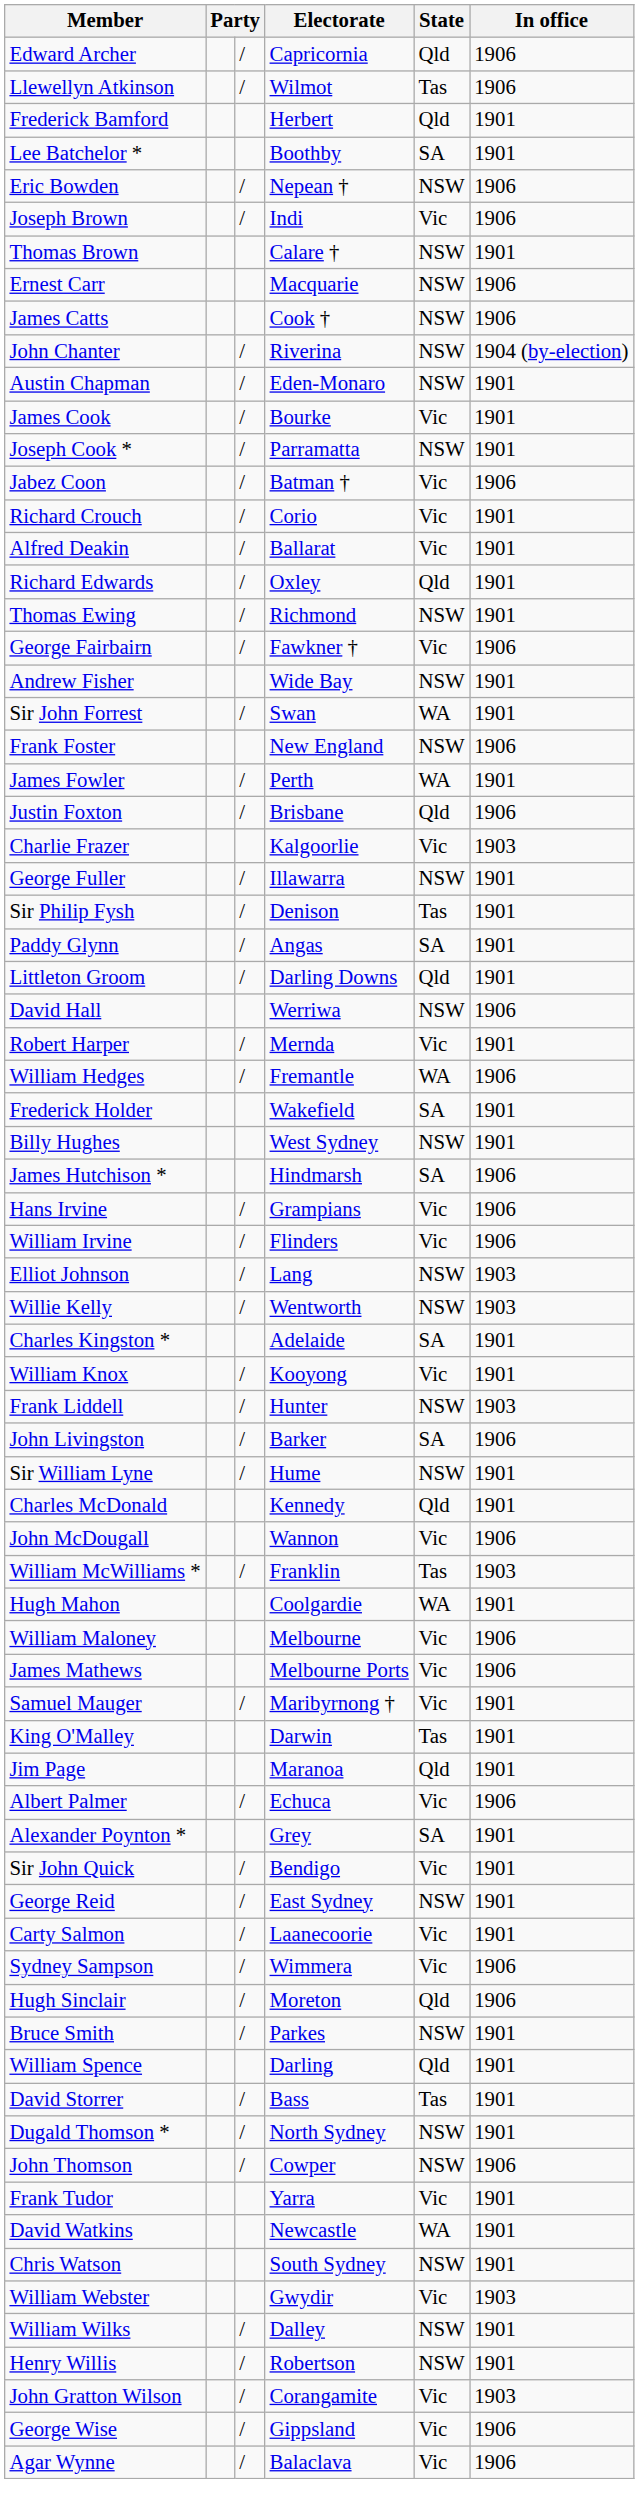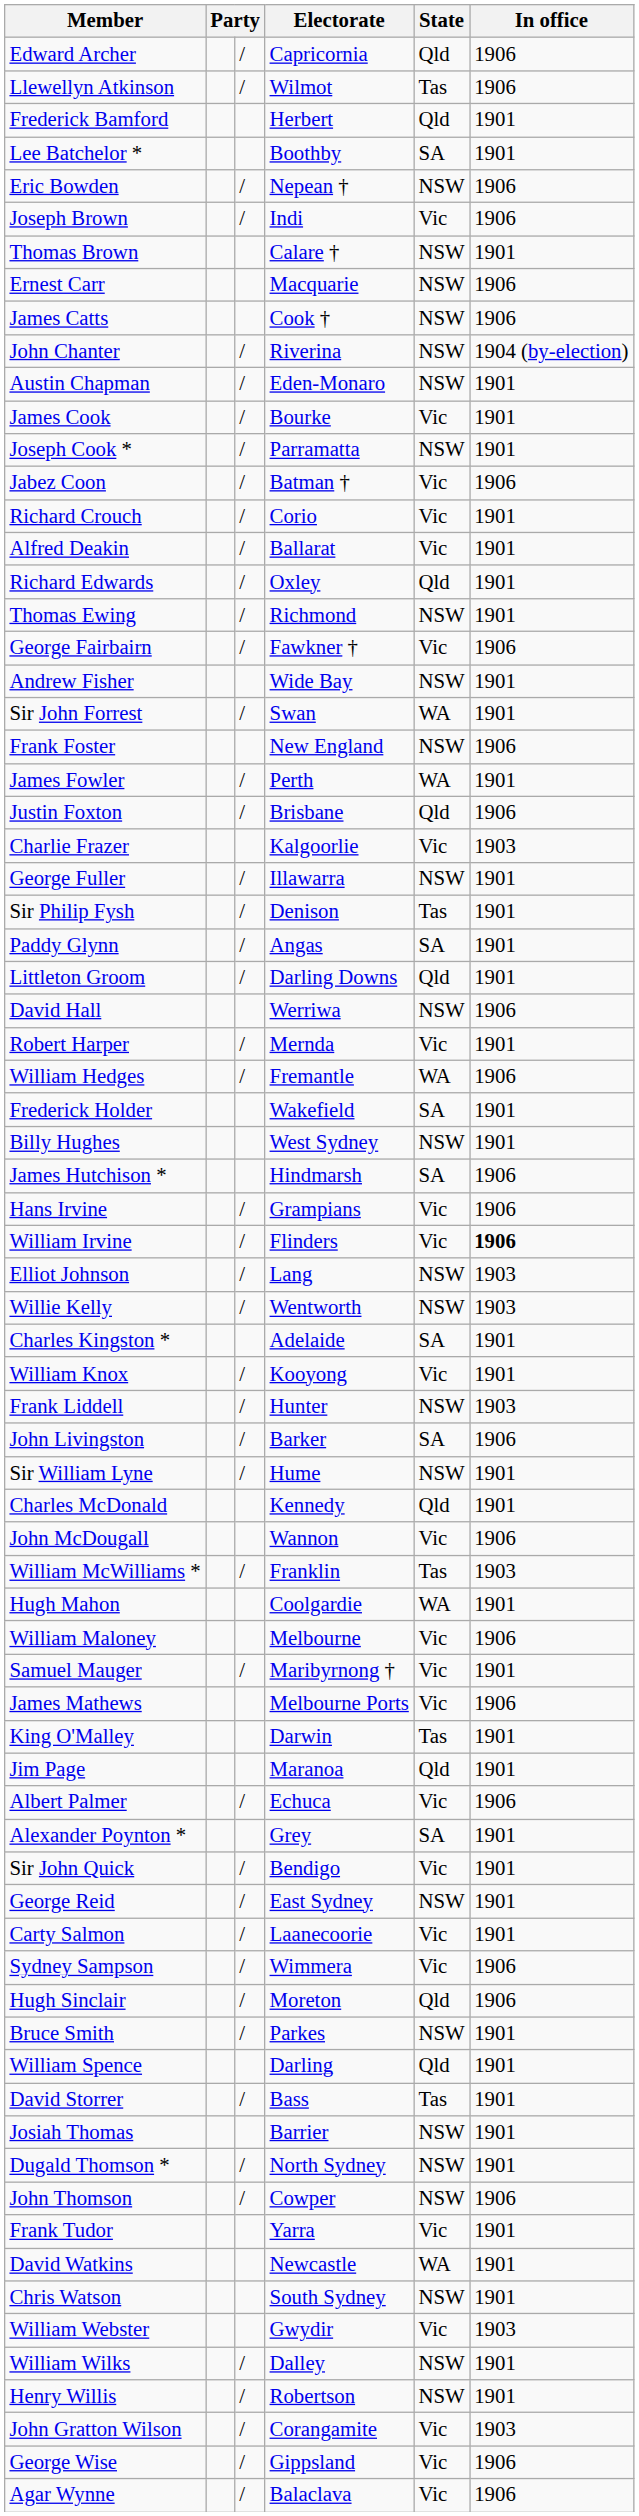 <table class="wikitable sortable">
 <tr>
 <th>Member</th>
 <th colspan=2>Party</th>
 <th>Electorate</th>
 <th>State</th>
 <th>In office</th>
 </tr>
 <tr>
 <td><a href='#'>Edward Archer</a></td>
 <td> </td>
 <td>/ </td>
 <td><a href='#'>Capricornia</a></td>
 <td>Qld</td>
 <td>1906</td>
 </tr>
 <tr>
 <td><a href='#'>Llewellyn Atkinson</a></td>
 <td> </td>
 <td>/</td>
 <td><a href='#'>Wilmot</a></td>
 <td>Tas</td>
 <td>1906</td>
 </tr>
 <tr>
 <td><a href='#'>Frederick Bamford</a></td>
 <td> </td>
 <td> </td>
 <td><a href='#'>Herbert</a></td>
 <td>Qld</td>
 <td>1901</td>
 </tr>
 <tr>
 <td><a href='#'>Lee Batchelor</a> *</td>
 <td> </td>
 <td></td>
 <td><a href='#'>Boothby</a></td>
 <td>SA</td>
 <td>1901</td>
 </tr>
 <tr>
 <td><a href='#'>Eric Bowden</a></td>
 <td> </td>
 <td>/</td>
 <td><a href='#'>Nepean</a> †</td>
 <td>NSW</td>
 <td>1906</td>
 </tr>
 <tr>
 <td><a href='#'>Joseph Brown</a></td>
 <td> </td>
 <td>/</td>
 <td><a href='#'>Indi</a></td>
 <td>Vic</td>
 <td>1906</td>
 </tr>
 <tr>
 <td><a href='#'>Thomas Brown</a></td>
 <td> </td>
 <td></td>
 <td><a href='#'>Calare</a> †</td>
 <td>NSW</td>
 <td>1901 </td>
 </tr>
 <tr>
 <td><a href='#'>Ernest Carr</a></td>
 <td> </td>
 <td></td>
 <td><a href='#'>Macquarie</a></td>
 <td>NSW</td>
 <td>1906</td>
 </tr>
 <tr>
 <td><a href='#'>James Catts</a></td>
 <td> </td>
 <td></td>
 <td><a href='#'>Cook</a> †</td>
 <td>NSW</td>
 <td>1906</td>
 </tr>
 <tr>
 <td><a href='#'>John Chanter</a> </td>
 <td> </td>
 <td>/ </td>
 <td><a href='#'>Riverina</a></td>
 <td>NSW</td>
 <td>1904 (<a href='#'>by-election</a>)</td>
 </tr>
 <tr>
 <td><a href='#'>Austin Chapman</a></td>
 <td> </td>
 <td>/</td>
 <td><a href='#'>Eden-Monaro</a></td>
 <td>NSW</td>
 <td>1901</td>
 </tr>
 <tr>
 <td><a href='#'>James Cook</a></td>
 <td> </td>
 <td>/</td>
 <td><a href='#'>Bourke</a></td>
 <td>Vic</td>
 <td>1901</td>
 </tr>
 <tr>
 <td><a href='#'>Joseph Cook</a> *</td>
 <td> </td>
 <td>/</td>
 <td><a href='#'>Parramatta</a></td>
 <td>NSW</td>
 <td>1901</td>
 </tr>
 <tr>
 <td><a href='#'>Jabez Coon</a></td>
 <td> </td>
 <td>/</td>
 <td><a href='#'>Batman</a> †</td>
 <td>Vic</td>
 <td>1906</td>
 </tr>
 <tr>
 <td><a href='#'>Richard Crouch</a></td>
 <td> </td>
 <td>/</td>
 <td><a href='#'>Corio</a></td>
 <td>Vic</td>
 <td>1901</td>
 </tr>
 <tr>
 <td><a href='#'>Alfred Deakin</a></td>
 <td> </td>
 <td>/</td>
 <td><a href='#'>Ballarat</a></td>
 <td>Vic</td>
 <td>1901</td>
 </tr>
 <tr>
 <td><a href='#'>Richard Edwards</a></td>
 <td> </td>
 <td>/</td>
 <td><a href='#'>Oxley</a></td>
 <td>Qld</td>
 <td>1901</td>
 </tr>
 <tr>
 <td><a href='#'>Thomas Ewing</a></td>
 <td> </td>
 <td>/</td>
 <td><a href='#'>Richmond</a></td>
 <td>NSW</td>
 <td>1901</td>
 </tr>
 <tr>
 <td><a href='#'>George Fairbairn</a> </td>
 <td> </td>
 <td>/</td>
 <td><a href='#'>Fawkner</a> †</td>
 <td>Vic</td>
 <td>1906</td>
 </tr>
 <tr>
 <td><a href='#'>Andrew Fisher</a></td>
 <td> </td>
 <td></td>
 <td><a href='#'>Wide Bay</a></td>
 <td>NSW</td>
 <td>1901</td>
 </tr>
 <tr>
 <td>Sir <a href='#'>John Forrest</a></td>
 <td> </td>
 <td>/ </td>
 <td><a href='#'>Swan</a></td>
 <td>WA</td>
 <td>1901</td>
 </tr>
 <tr>
 <td><a href='#'>Frank Foster</a></td>
 <td> </td>
 <td></td>
 <td><a href='#'>New England</a></td>
 <td>NSW</td>
 <td>1906</td>
 </tr>
 <tr>
 <td><a href='#'>James Fowler</a> </td>
 <td> </td>
 <td>/</td>
 <td><a href='#'>Perth</a></td>
 <td>WA</td>
 <td>1901</td>
 </tr>
 <tr>
 <td><a href='#'>Justin Foxton</a></td>
 <td> </td>
 <td>/</td>
 <td><a href='#'>Brisbane</a></td>
 <td>Qld</td>
 <td>1906</td>
 </tr>
 <tr>
 <td><a href='#'>Charlie Frazer</a></td>
 <td> </td>
 <td></td>
 <td><a href='#'>Kalgoorlie</a></td>
 <td>Vic</td>
 <td>1903</td>
 </tr>
 <tr>
 <td><a href='#'>George Fuller</a></td>
 <td> </td>
 <td>/</td>
 <td><a href='#'>Illawarra</a></td>
 <td>NSW</td>
 <td>1901</td>
 </tr>
 <tr>
 <td>Sir <a href='#'>Philip Fysh</a></td>
 <td> </td>
 <td>/</td>
 <td><a href='#'>Denison</a></td>
 <td>Tas</td>
 <td>1901</td>
 </tr>
 <tr>
 <td><a href='#'>Paddy Glynn</a></td>
 <td> </td>
 <td>/</td>
 <td><a href='#'>Angas</a></td>
 <td>SA</td>
 <td>1901</td>
 </tr>
 <tr>
 <td><a href='#'>Littleton Groom</a></td>
 <td> </td>
 <td>/</td>
 <td><a href='#'>Darling Downs</a></td>
 <td>Qld</td>
 <td>1901</td>
 </tr>
 <tr>
 <td><a href='#'>David Hall</a></td>
 <td> </td>
 <td></td>
 <td><a href='#'>Werriwa</a></td>
 <td>NSW</td>
 <td>1906</td>
 </tr>
 <tr>
 <td><a href='#'>Robert Harper</a></td>
 <td> </td>
 <td>/</td>
 <td><a href='#'>Mernda</a></td>
 <td>Vic</td>
 <td>1901</td>
 </tr>
 <tr>
 <td><a href='#'>William Hedges</a></td>
 <td> </td>
 <td>/</td>
 <td><a href='#'>Fremantle</a></td>
 <td>WA</td>
 <td>1906</td>
 </tr>
 <tr>
 <td><a href='#'>Frederick Holder</a> </td>
 <td> </td>
 <td></td>
 <td><a href='#'>Wakefield</a></td>
 <td>SA</td>
 <td>1901</td>
 </tr>
 <tr>
 <td><a href='#'>Billy Hughes</a></td>
 <td> </td>
 <td></td>
 <td><a href='#'>West Sydney</a></td>
 <td>NSW</td>
 <td>1901</td>
 </tr>
 <tr>
 <td><a href='#'>James Hutchison</a> *</td>
 <td> </td>
 <td></td>
 <td><a href='#'>Hindmarsh</a></td>
 <td>SA</td>
 <td>1906</td>
 </tr>
 <tr>
 <td><a href='#'>Hans Irvine</a></td>
 <td> </td>
 <td>/</td>
 <td><a href='#'>Grampians</a></td>
 <td>Vic</td>
 <td>1906</td>
 </tr>
 <tr>
 <td><a href='#'>William Irvine</a></td>
 <td> </td>
 <td>/</td>
 <td><a href='#'>Flinders</a></td>
 <td>Vic</td>
-<td>1906</td>
+<td><strong>1906</strong></td>
 </tr>
 <tr>
 <td><a href='#'>Elliot Johnson</a></td>
 <td> </td>
 <td>/</td>
 <td><a href='#'>Lang</a></td>
 <td>NSW</td>
 <td>1903</td>
 </tr>
 <tr>
 <td><a href='#'>Willie Kelly</a></td>
 <td> </td>
 <td>/</td>
 <td><a href='#'>Wentworth</a></td>
 <td>NSW</td>
 <td>1903</td>
 </tr>
 <tr>
 <td><a href='#'>Charles Kingston</a> * </td>
 <td> </td>
 <td></td>
 <td><a href='#'>Adelaide</a></td>
 <td>SA</td>
 <td>1901</td>
 </tr>
 <tr>
 <td><a href='#'>William Knox</a></td>
 <td> </td>
 <td>/</td>
 <td><a href='#'>Kooyong</a></td>
 <td>Vic</td>
 <td>1901</td>
 </tr>
 <tr>
 <td><a href='#'>Frank Liddell</a></td>
 <td> </td>
 <td>/</td>
 <td><a href='#'>Hunter</a></td>
 <td>NSW</td>
 <td>1903</td>
 </tr>
 <tr>
 <td><a href='#'>John Livingston</a></td>
 <td> </td>
 <td>/</td>
 <td><a href='#'>Barker</a></td>
 <td>SA</td>
 <td>1906</td>
 </tr>
 <tr>
 <td>Sir <a href='#'>William Lyne</a> </td>
 <td> </td>
 <td>/</td>
 <td><a href='#'>Hume</a></td>
 <td>NSW</td>
 <td>1901</td>
 </tr>
 <tr>
 <td><a href='#'>Charles McDonald</a></td>
 <td> </td>
 <td></td>
 <td><a href='#'>Kennedy</a></td>
 <td>Qld</td>
 <td>1901</td>
 </tr>
 <tr>
 <td><a href='#'>John McDougall</a></td>
 <td> </td>
 <td></td>
 <td><a href='#'>Wannon</a></td>
 <td>Vic</td>
 <td>1906</td>
 </tr>
 <tr>
 <td><a href='#'>William McWilliams</a> *</td>
 <td> </td>
 <td>/</td>
 <td><a href='#'>Franklin</a></td>
 <td>Tas</td>
 <td>1903</td>
 </tr>
 <tr>
 <td><a href='#'>Hugh Mahon</a></td>
 <td> </td>
 <td></td>
 <td><a href='#'>Coolgardie</a></td>
 <td>WA</td>
 <td>1901</td>
 </tr>
 <tr>
 <td><a href='#'>William Maloney</a></td>
 <td> </td>
 <td></td>
 <td><a href='#'>Melbourne</a></td>
 <td>Vic</td>
 <td>1906</td>
 </tr>
 <tr>
+<td><a href='#'>Samuel Mauger</a></td>
+<td> </td>
+<td>/</td>
+<td><a href='#'>Maribyrnong</a> †</td>
+<td>Vic</td>
+<td>1901 </td>
+</tr>
+<tr>
 <td><a href='#'>James Mathews</a></td>
 <td> </td>
 <td></td>
 <td><a href='#'>Melbourne Ports</a></td>
 <td>Vic</td>
 <td>1906</td>
-</tr>
-<tr>
-<td><a href='#'>Samuel Mauger</a></td>
-<td> </td>
-<td>/</td>
-<td><a href='#'>Maribyrnong</a> †</td>
-<td>Vic</td>
-<td>1901 </td>
 </tr>
 <tr>
 <td><a href='#'>King O'Malley</a></td>
 <td> </td>
 <td></td>
 <td><a href='#'>Darwin</a></td>
 <td>Tas</td>
 <td>1901</td>
 </tr>
 <tr>
 <td><a href='#'>Jim Page</a></td>
 <td> </td>
 <td></td>
 <td><a href='#'>Maranoa</a></td>
 <td>Qld</td>
 <td>1901</td>
 </tr>
 <tr>
 <td><a href='#'>Albert Palmer</a> </td>
 <td> </td>
 <td>/</td>
 <td><a href='#'>Echuca</a></td>
 <td>Vic</td>
 <td>1906</td>
 </tr>
 <tr>
 <td><a href='#'>Alexander Poynton</a> *</td>
 <td> </td>
 <td></td>
 <td><a href='#'>Grey</a></td>
 <td>SA</td>
 <td>1901</td>
 </tr>
 <tr>
 <td>Sir <a href='#'>John Quick</a> </td>
 <td> </td>
 <td>/</td>
 <td><a href='#'>Bendigo</a></td>
 <td>Vic</td>
 <td>1901</td>
 </tr>
 <tr>
 <td><a href='#'>George Reid</a></td>
 <td> </td>
 <td>/</td>
 <td><a href='#'>East Sydney</a></td>
 <td>NSW</td>
 <td>1901</td>
 </tr>
 <tr>
 <td><a href='#'>Carty Salmon</a></td>
 <td> </td>
 <td>/</td>
 <td><a href='#'>Laanecoorie</a></td>
 <td>Vic</td>
 <td>1901</td>
 </tr>
 <tr>
 <td><a href='#'>Sydney Sampson</a> </td>
 <td> </td>
 <td>/</td>
 <td><a href='#'>Wimmera</a></td>
 <td>Vic</td>
 <td>1906</td>
 </tr>
 <tr>
 <td><a href='#'>Hugh Sinclair</a></td>
 <td> </td>
 <td>/</td>
 <td><a href='#'>Moreton</a></td>
 <td>Qld</td>
 <td>1906</td>
 </tr>
 <tr>
 <td><a href='#'>Bruce Smith</a></td>
 <td> </td>
 <td>/</td>
 <td><a href='#'>Parkes</a></td>
 <td>NSW</td>
 <td>1901</td>
 </tr>
 <tr>
 <td><a href='#'>William Spence</a></td>
 <td> </td>
 <td></td>
 <td><a href='#'>Darling</a></td>
 <td>Qld</td>
 <td>1901</td>
 </tr>
 <tr>
 <td><a href='#'>David Storrer</a> </td>
 <td> </td>
 <td>/</td>
 <td><a href='#'>Bass</a></td>
 <td>Tas</td>
 <td>1901</td>
 </tr>
 <tr>
+<td><a href='#'>Josiah Thomas</a></td>
+<td> </td>
+<td></td>
+<td><a href='#'>Barrier</a></td>
+<td>NSW</td>
+<td>1901</td>
+</tr>
+<tr>
 <td><a href='#'>Dugald Thomson</a> *</td>
 <td> </td>
 <td>/</td>
 <td><a href='#'>North Sydney</a></td>
 <td>NSW</td>
 <td>1901</td>
 </tr>
 <tr>
 <td><a href='#'>John Thomson</a></td>
 <td> </td>
 <td>/</td>
 <td><a href='#'>Cowper</a></td>
 <td>NSW</td>
 <td>1906</td>
 </tr>
 <tr>
 <td><a href='#'>Frank Tudor</a></td>
 <td> </td>
 <td></td>
 <td><a href='#'>Yarra</a></td>
 <td>Vic</td>
 <td>1901</td>
 </tr>
 <tr>
 <td><a href='#'>David Watkins</a></td>
 <td> </td>
 <td></td>
 <td><a href='#'>Newcastle</a></td>
 <td>WA</td>
 <td>1901</td>
 </tr>
 <tr>
 <td><a href='#'>Chris Watson</a></td>
 <td> </td>
 <td></td>
 <td><a href='#'>South Sydney</a></td>
 <td>NSW</td>
 <td>1901 </td>
 </tr>
 <tr>
 <td><a href='#'>William Webster</a></td>
 <td> </td>
 <td></td>
 <td><a href='#'>Gwydir</a></td>
 <td>Vic</td>
 <td>1903</td>
 </tr>
 <tr>
 <td><a href='#'>William Wilks</a></td>
 <td> </td>
 <td>/</td>
 <td><a href='#'>Dalley</a></td>
 <td>NSW</td>
 <td>1901</td>
 </tr>
 <tr>
 <td><a href='#'>Henry Willis</a></td>
 <td> </td>
 <td>/</td>
 <td><a href='#'>Robertson</a></td>
 <td>NSW</td>
 <td>1901</td>
 </tr>
 <tr>
 <td><a href='#'>John Gratton Wilson</a></td>
 <td> </td>
 <td>/</td>
 <td><a href='#'>Corangamite</a></td>
 <td>Vic</td>
 <td>1903</td>
 </tr>
 <tr>
 <td><a href='#'>George Wise</a> </td>
 <td> </td>
 <td>/</td>
 <td><a href='#'>Gippsland</a></td>
 <td>Vic</td>
 <td>1906</td>
 </tr>
 <tr>
 <td><a href='#'>Agar Wynne</a></td>
 <td> </td>
 <td>/</td>
 <td><a href='#'>Balaclava</a></td>
 <td>Vic</td>
 <td>1906</td>
 </tr>
 </table>
